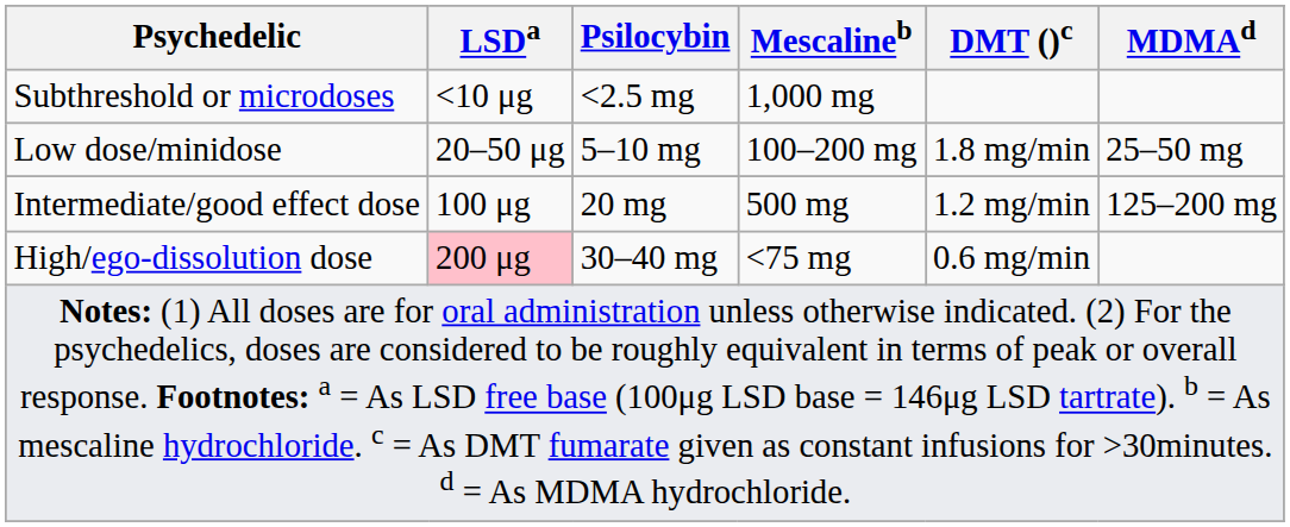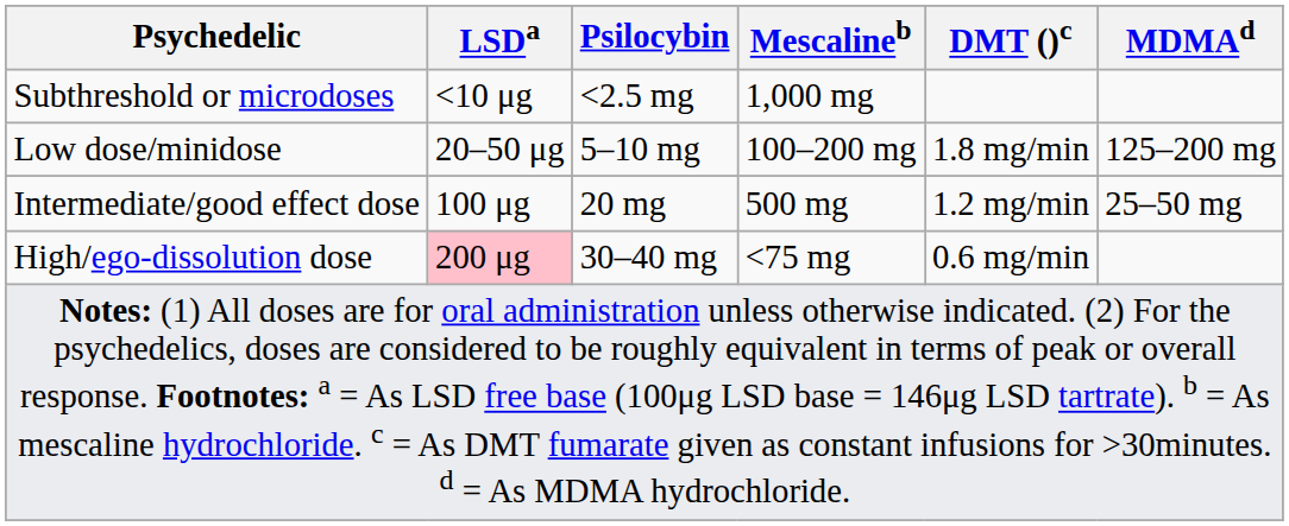 <table class="wikitable">
 <tr>
 <th>Psychedelic</th>
 <th><a href='#'>LSD</a><sup>a</sup></th>
 <th><a href='#'>Psilocybin</a></th>
 <th><a href='#'>Mescaline</a><sup>b</sup></th>
 <th><a href='#'>DMT</a> ()<sup>c</sup></th>
 <th><a href='#'>MDMA</a><sup>d</sup></th>
 </tr>
 <tr>
 <td>Subthreshold or <a href='#'>microdoses</a></td>
 <td><10 μg</td>
 <td><2.5 mg</td>
 <td>1,000 mg</td>
 <td></td>
 <td></td>
 </tr>
 <tr>
 <td>Low dose/minidose</td>
 <td>20–50 μg</td>
 <td>5–10 mg</td>
 <td>100–200 mg</td>
 <td>1.8 mg/min</td>
-<td>25–50 mg</td>
+<td>125–200 mg</td>
 </tr>
 <tr>
 <td>Intermediate/good effect dose</td>
 <td>100 μg</td>
 <td>20 mg</td>
 <td>500 mg</td>
 <td>1.2 mg/min</td>
-<td>125–200 mg</td>
+<td>25–50 mg</td>
 </tr>
 <tr>
 <td>High/<a href='#'>ego-dissolution</a> dose</td>
 <td style="background: pink;">200 μg</td>
 <td>30–40 mg</td>
 <td><75 mg</td>
 <td>0.6 mg/min</td>
 <td></td>
 </tr>
 <tr class="sortbottom">
 <td colspan="8" style="width: 1px; background-color:#eaecf0; text-align: center;"><strong>Notes:</strong> (1) All doses are for <a href='#'>oral administration</a> unless otherwise indicated. (2) For the psychedelics, doses are considered to be roughly equivalent in terms of peak or overall response. <strong>Footnotes:</strong> <sup>a</sup> = As LSD <a href='#'>free base</a> (100μg LSD base = 146μg LSD <a href='#'>tartrate</a>). <sup>b</sup> = As mescaline <a href='#'>hydrochloride</a>. <sup>c</sup> = As DMT <a href='#'>fumarate</a> given as constant infusions for >30minutes. <sup>d</sup> = As MDMA hydrochloride.</td>
 </tr>
 </table>
